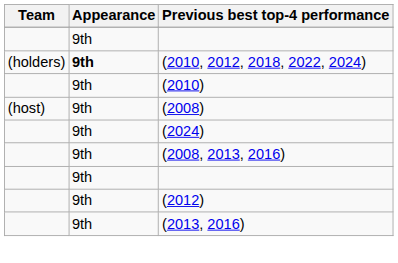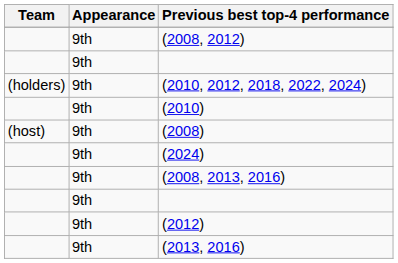 <table class="wikitable sortable" style="text-align: left;">
 <tr>
 <th>Team</th>
 <th data-sort-type="number">Appearance</th>
 <th>Previous best top-4 performance</th>
 </tr>
 <tr>
 </tr>
 <tr>
 <td></td>
 <td>9th</td>
+<td> (<a href='#'>2008</a>, <a href='#'>2012</a>)</td>
+</tr>
+<tr>
+<td></td>
+<td>9th</td>
 <td></td>
 </tr>
 <tr>
 <td> (holders)</td>
-<td><strong>9th</strong></td>
+<td>9th</td>
 <td> (<a href='#'>2010</a>, <a href='#'>2012</a>, <a href='#'>2018</a>, <a href='#'>2022</a>, <a href='#'>2024</a>)</td>
 </tr>
 <tr>
 <td></td>
 <td>9th</td>
 <td> (<a href='#'>2010</a>)</td>
 </tr>
 <tr>
 <td> (host)</td>
 <td>9th</td>
 <td> (<a href='#'>2008</a>)</td>
 </tr>
 <tr>
 <td></td>
 <td>9th</td>
 <td> (<a href='#'>2024</a>)</td>
 </tr>
 <tr>
 <td></td>
 <td>9th</td>
 <td> (<a href='#'>2008</a>, <a href='#'>2013</a>, <a href='#'>2016</a>)</td>
 </tr>
 <tr>
 <td></td>
 <td>9th</td>
 <td></td>
 </tr>
 <tr>
 <td></td>
 <td>9th</td>
 <td> (<a href='#'>2012</a>)</td>
 </tr>
 <tr>
 <td></td>
 <td>9th</td>
 <td> (<a href='#'>2013</a>, <a href='#'>2016</a>)</td>
 </tr>
 </table>
